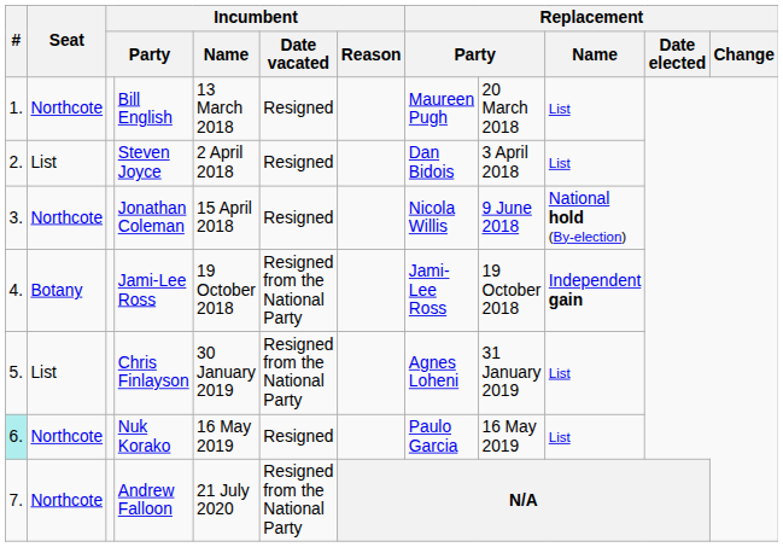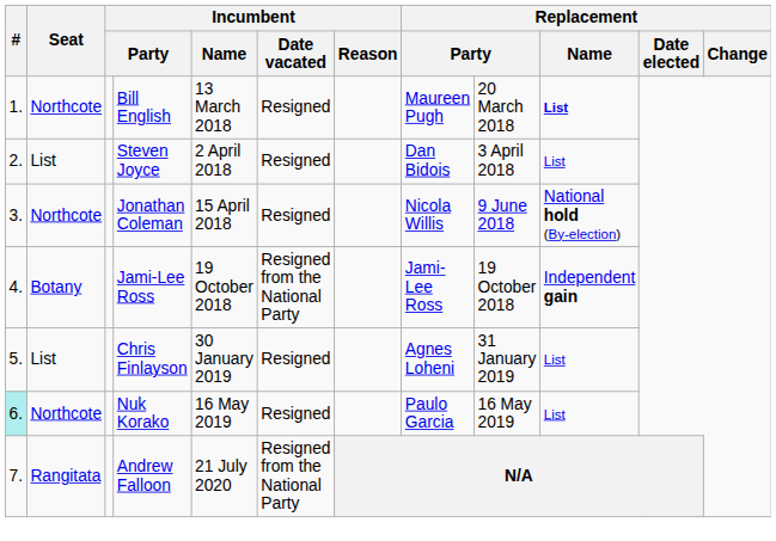 <table class="wikitable">
 <tr>
 <th rowspan="2">#</th>
 <th rowspan="2">Seat</th>
 <th colspan="5">Incumbent</th>
 <th colspan="5">Replacement</th>
 </tr>
 <tr>
 <th colspan="2">Party</th>
 <th style="width:10em;">Name</th>
 <th style="width:10em;">Date vacated</th>
 <th style="width:10em;">Reason</th>
 <th colspan="2">Party</th>
 <th style="width:10em;">Name</th>
 <th style="width:10em;">Date elected</th>
 <th style="width:10em;">Change</th>
 </tr>
 <tr>
 <td>1.</td>
 <td><a href='#'>Northcote</a></td>
 <td></td>
 <td><a href='#'>Bill English</a></td>
 <td>13 March 2018 </td>
 <td>Resigned</td>
 <td></td>
 <td><a href='#'>Maureen Pugh</a></td>
 <td>20 March 2018 </td>
-<td><small><a href='#'>List</a></small></td>
+<td><strong><small><a href='#'>List</a></small></strong></td>
 </tr>
 <tr>
 <td>2.</td>
 <td>List</td>
 <td></td>
 <td><a href='#'>Steven Joyce</a></td>
 <td>2 April 2018 </td>
 <td>Resigned</td>
 <td></td>
 <td><a href='#'>Dan Bidois</a></td>
 <td>3 April 2018</td>
 <td><small><a href='#'>List</a></small></td>
 </tr>
 <tr>
 <td>3.</td>
 <td><a href='#'>Northcote</a></td>
 <td></td>
 <td><a href='#'>Jonathan Coleman</a></td>
 <td>15 April 2018 </td>
 <td>Resigned</td>
 <td></td>
 <td><a href='#'>Nicola Willis</a></td>
 <td><a href='#'>9 June 2018</a></td>
 <td><a href='#'>National</a> <strong>hold</strong><br><small>(<a href='#'>By-election</a>)</small></td>
 </tr>
 <tr>
 <td>4.</td>
 <td><a href='#'>Botany</a></td>
 <td></td>
 <td><a href='#'>Jami-Lee Ross</a></td>
 <td>19 October 2018 </td>
 <td>Resigned from the National Party</td>
 <td></td>
 <td><a href='#'>Jami-Lee Ross</a></td>
 <td>19 October 2018</td>
 <td><a href='#'>Independent</a> <strong>gain</strong></td>
 </tr>
 <tr>
 <td>5.</td>
 <td>List</td>
 <td></td>
 <td><a href='#'>Chris Finlayson</a></td>
 <td>30 January 2019</td>
-<td>Resigned from the National Party</td>
+<td>Resigned</td>
 <td></td>
 <td><a href='#'>Agnes Loheni</a></td>
 <td>31 January 2019</td>
 <td><small><a href='#'>List</a></small></td>
 </tr>
 <tr>
 <td style="background: paleturquoise;">6.</td>
 <td><a href='#'>Northcote</a></td>
 <td></td>
 <td><a href='#'>Nuk Korako</a></td>
 <td>16 May 2019</td>
 <td>Resigned</td>
 <td></td>
 <td><a href='#'>Paulo Garcia</a></td>
 <td>16 May 2019</td>
 <td><small><a href='#'>List</a></small></td>
 </tr>
 <tr>
 <td>7.</td>
-<td><a href='#'>Northcote</a></td>
+<td><a href='#'>Rangitata</a></td>
 <td></td>
 <td><a href='#'>Andrew Falloon</a></td>
 <td>21 July 2020</td>
 <td>Resigned from the National Party</td>
 <th align=center colspan="5">N/A</th>
 </tr>
 </table>
